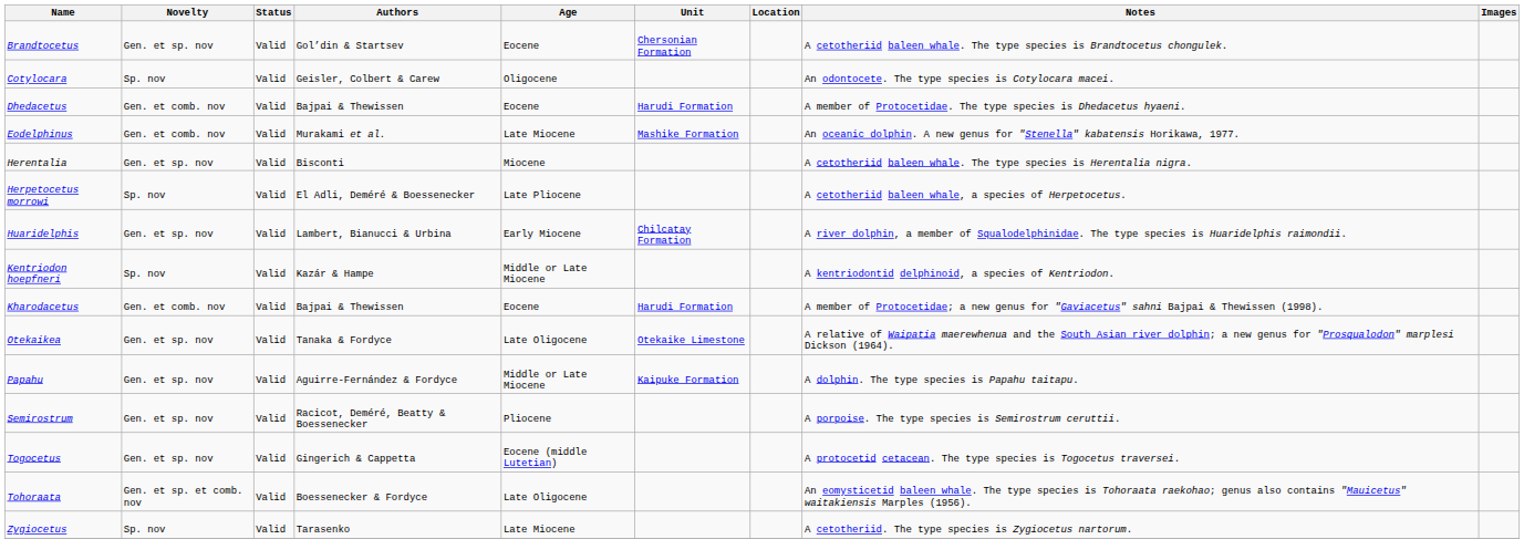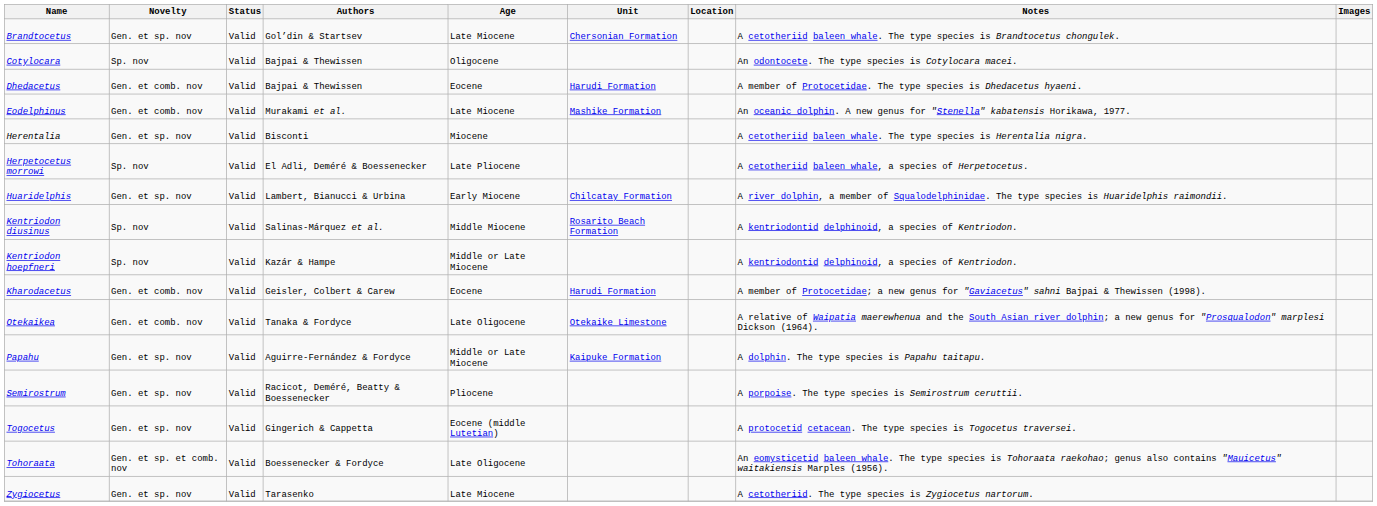 <table class="wikitable sortable" align="center" width="100%">
 <tr>
 <th>Name</th>
 <th>Novelty</th>
 <th>Status</th>
 <th>Authors</th>
 <th>Age</th>
 <th>Unit</th>
 <th>Location</th>
 <th>Notes</th>
 <th>Images</th>
 </tr>
 <tr>
 <td><br><em><a href='#'>Brandtocetus</a></em></td>
 <td><br>Gen. et sp. nov</td>
 <td><br>Valid</td>
 <td><br>Gol’din & Startsev</td>
-<td><br>Eocene</td>
+<td><br>Late Miocene</td>
 <td><br><a href='#'>Chersonian Formation</a></td>
 <td><br></td>
 <td><br>A <a href='#'>cetotheriid</a> <a href='#'>baleen whale</a>. The type species is <em>Brandtocetus chongulek</em>.</td>
 <td></td>
 </tr>
 <tr>
 <td><br><em><a href='#'>Cotylocara</a></em></td>
 <td><br>Sp. nov</td>
 <td><br>Valid</td>
-<td><br>Geisler, Colbert & Carew</td>
+<td><br>Bajpai & Thewissen</td>
 <td><br>Oligocene</td>
 <td></td>
 <td><br></td>
 <td><br>An <a href='#'>odontocete</a>. The type species is <em>Cotylocara macei</em>.</td>
 <td></td>
 </tr>
 <tr>
 <td><br><em><a href='#'>Dhedacetus</a></em></td>
 <td><br>Gen. et comb. nov</td>
 <td><br>Valid</td>
 <td><br>Bajpai & Thewissen</td>
 <td><br>Eocene</td>
 <td><br><a href='#'>Harudi Formation</a></td>
 <td><br></td>
 <td><br>A member of <a href='#'>Protocetidae</a>. The type species is <em>Dhedacetus hyaeni</em>.</td>
 <td></td>
 </tr>
 <tr>
 <td><br><em><a href='#'>Eodelphinus</a></em></td>
 <td><br>Gen. et comb. nov</td>
 <td><br>Valid</td>
 <td><br>Murakami <em>et al.</em></td>
 <td><br>Late Miocene</td>
 <td><br><a href='#'>Mashike Formation</a></td>
 <td><br></td>
 <td><br>An <a href='#'>oceanic dolphin</a>. A new genus for <em>"<a href='#'>Stenella</a>" kabatensis</em> Horikawa, 1977.</td>
 <td></td>
 </tr>
 <tr>
 <td><br><em>Herentalia</em></td>
 <td><br>Gen. et sp. nov</td>
 <td><br>Valid</td>
 <td><br>Bisconti</td>
 <td><br>Miocene</td>
 <td></td>
 <td><br></td>
 <td><br>A <a href='#'>cetotheriid</a> <a href='#'>baleen whale</a>. The type species is <em>Herentalia nigra</em>.</td>
 <td></td>
 </tr>
 <tr>
 <td><br><em><a href='#'>Herpetocetus morrowi</a></em></td>
 <td><br>Sp. nov</td>
 <td><br>Valid</td>
 <td><br>El Adli, Deméré & Boessenecker</td>
 <td><br>Late Pliocene</td>
 <td></td>
 <td><br></td>
 <td><br>A <a href='#'>cetotheriid</a> <a href='#'>baleen whale</a>, a species of <em>Herpetocetus</em>.</td>
 <td></td>
 </tr>
 <tr>
 <td><br><em><a href='#'>Huaridelphis</a></em></td>
 <td><br>Gen. et sp. nov</td>
 <td><br>Valid</td>
 <td><br>Lambert, Bianucci & Urbina</td>
 <td><br>Early Miocene</td>
 <td><br><a href='#'>Chilcatay Formation</a></td>
 <td><br></td>
 <td><br>A <a href='#'>river dolphin</a>, a member of <a href='#'>Squalodelphinidae</a>. The type species is <em>Huaridelphis raimondii</em>.</td>
 <td></td>
 </tr>
 <tr>
+<td><br><em><a href='#'>Kentriodon diusinus</a></em></td>
+<td><br>Sp. nov</td>
+<td><br>Valid</td>
+<td><br>Salinas-Márquez <em>et al.</em></td>
+<td><br>Middle Miocene</td>
+<td><br><a href='#'>Rosarito Beach Formation</a></td>
+<td><br></td>
+<td><br>A <a href='#'>kentriodontid</a> <a href='#'>delphinoid</a>, a species of <em>Kentriodon</em>.</td>
+<td></td>
+</tr>
+<tr>
 <td><br><em><a href='#'>Kentriodon hoepfneri</a></em></td>
 <td><br>Sp. nov</td>
 <td><br>Valid</td>
 <td><br>Kazár & Hampe</td>
 <td><br>Middle or Late Miocene</td>
 <td></td>
 <td><br></td>
 <td><br>A <a href='#'>kentriodontid</a> <a href='#'>delphinoid</a>, a species of <em>Kentriodon</em>.</td>
 <td></td>
 </tr>
 <tr>
 <td><br><em><a href='#'>Kharodacetus</a></em></td>
 <td><br>Gen. et comb. nov</td>
 <td><br>Valid</td>
-<td><br>Bajpai & Thewissen</td>
+<td><br>Geisler, Colbert & Carew</td>
 <td><br>Eocene</td>
 <td><br><a href='#'>Harudi Formation</a></td>
 <td><br></td>
 <td><br>A member of <a href='#'>Protocetidae</a>; a new genus for <em>"<a href='#'>Gaviacetus</a>" sahni</em> Bajpai & Thewissen (1998).</td>
 <td></td>
 </tr>
 <tr>
 <td><br><em><a href='#'>Otekaikea</a></em></td>
-<td><br>Gen. et sp. nov</td>
+<td><br>Gen. et comb. nov</td>
 <td><br>Valid</td>
 <td><br>Tanaka & Fordyce</td>
 <td><br>Late Oligocene</td>
 <td><br><a href='#'>Otekaike Limestone</a></td>
 <td><br></td>
 <td><br>A relative of <em><a href='#'>Waipatia</a> maerewhenua</em> and the <a href='#'>South Asian river dolphin</a>; a new genus for <em>"<a href='#'>Prosqualodon</a>" marplesi</em> Dickson (1964).</td>
 <td></td>
 </tr>
 <tr>
 <td><br><em><a href='#'>Papahu</a></em></td>
 <td><br>Gen. et sp. nov</td>
 <td><br>Valid</td>
 <td><br>Aguirre-Fernández & Fordyce</td>
 <td><br>Middle or Late Miocene</td>
 <td><br><a href='#'>Kaipuke Formation</a></td>
 <td><br></td>
 <td><br>A <a href='#'>dolphin</a>. The type species is <em>Papahu taitapu</em>.</td>
 <td></td>
 </tr>
 <tr>
 <td><br><em><a href='#'>Semirostrum</a></em></td>
 <td><br>Gen. et sp. nov</td>
 <td><br>Valid</td>
 <td><br>Racicot, Deméré, Beatty & Boessenecker</td>
 <td><br>Pliocene</td>
 <td></td>
 <td><br></td>
 <td><br>A <a href='#'>porpoise</a>. The type species is <em>Semirostrum ceruttii</em>.</td>
 <td><br></td>
 </tr>
 <tr>
 <td><br><em><a href='#'>Togocetus</a></em></td>
 <td><br>Gen. et sp. nov</td>
 <td><br>Valid</td>
 <td><br>Gingerich & Cappetta</td>
 <td><br>Eocene (middle <a href='#'>Lutetian</a>)</td>
 <td></td>
 <td><br></td>
 <td><br>A <a href='#'>protocetid</a> <a href='#'>cetacean</a>. The type species is <em>Togocetus traversei</em>.</td>
 <td></td>
 </tr>
 <tr>
 <td><br><em><a href='#'>Tohoraata</a></em></td>
 <td><br>Gen. et sp. et comb. nov</td>
 <td><br>Valid</td>
 <td><br>Boessenecker & Fordyce</td>
 <td><br>Late Oligocene</td>
 <td></td>
 <td><br></td>
 <td><br>An <a href='#'>eomysticetid</a> <a href='#'>baleen whale</a>. The type species is <em>Tohoraata raekohao</em>; genus also contains <em>"<a href='#'>Mauicetus</a>" waitakiensis</em> Marples (1956).</td>
 <td></td>
 </tr>
 <tr>
 <td><br><em><a href='#'>Zygiocetus</a></em></td>
-<td><br>Sp. nov</td>
+<td><br>Gen. et sp. nov</td>
 <td><br>Valid</td>
 <td><br>Tarasenko</td>
 <td><br>Late Miocene</td>
 <td></td>
 <td><br></td>
 <td><br>A <a href='#'>cetotheriid</a>. The type species is <em>Zygiocetus nartorum</em>.</td>
 <td></td>
 </tr>
 <tr>
 </tr>
 </table>
